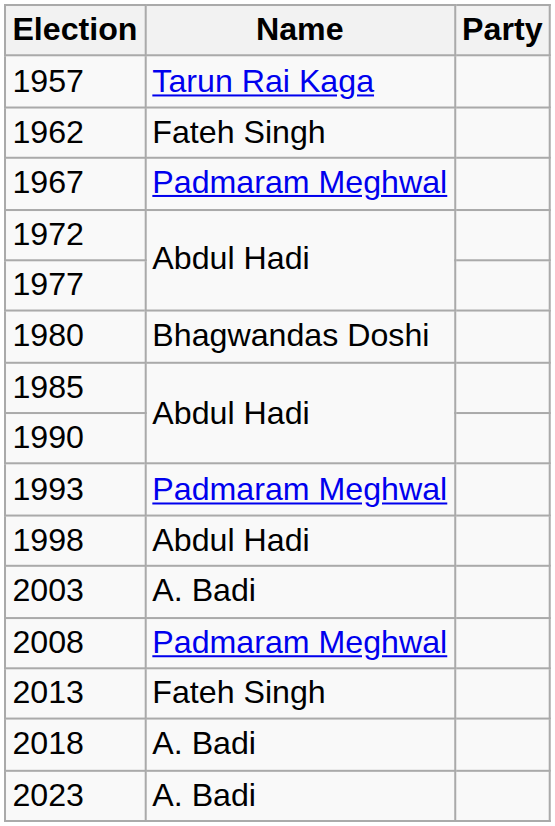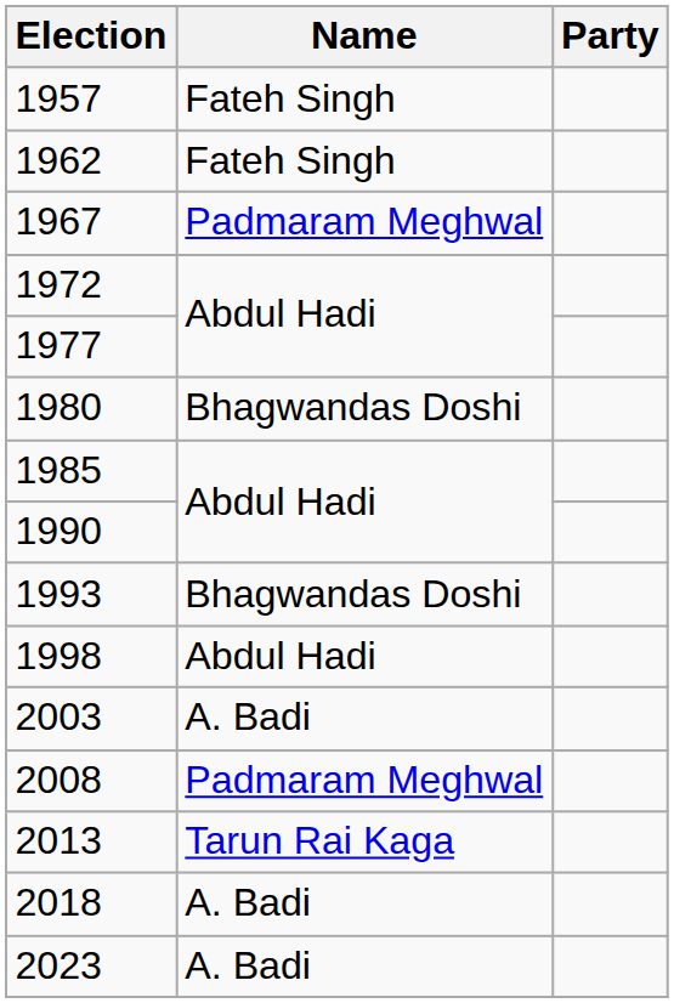 <table class="wikitable sortable">
 <tr>
 <th>Election</th>
 <th>Name</th>
 <th colspan=2>Party</th>
 </tr>
 <tr>
 <td>1957</td>
-<td><a href='#'>Tarun Rai Kaga</a></td>
+<td>Fateh Singh</td>
 <td></td>
 </tr>
 <tr>
 <td>1962</td>
 <td>Fateh Singh</td>
 <td></td>
 </tr>
 <tr>
 <td>1967</td>
 <td><a href='#'>Padmaram Meghwal</a></td>
 <td></td>
 </tr>
 <tr>
 <td>1972</td>
 <td rowspan="2">Abdul Hadi</td>
 <td></td>
 </tr>
 <tr>
 <td>1977</td>
 </tr>
 <tr>
 <td>1980</td>
 <td>Bhagwandas Doshi</td>
 <td></td>
 </tr>
 <tr>
 <td>1985</td>
 <td rowspan="2">Abdul Hadi</td>
 <td></td>
 </tr>
 <tr>
 <td>1990</td>
 <td></td>
 </tr>
 <tr>
 <td>1993</td>
-<td><a href='#'>Padmaram Meghwal</a></td>
+<td>Bhagwandas Doshi</td>
 <td></td>
 </tr>
 <tr>
 <td>1998</td>
 <td>Abdul Hadi</td>
 <td></td>
 </tr>
 <tr>
 <td>2003</td>
 <td>A. Badi</td>
 <td></td>
 </tr>
 <tr>
 <td>2008</td>
 <td><a href='#'>Padmaram Meghwal</a></td>
 <td></td>
 </tr>
 <tr>
 <td>2013</td>
-<td>Fateh Singh</td>
+<td><a href='#'>Tarun Rai Kaga</a></td>
 <td></td>
 </tr>
 <tr>
 <td>2018</td>
 <td>A. Badi</td>
 <td></td>
 </tr>
 <tr>
 <td>2023</td>
 <td>A. Badi</td>
 <td></td>
 </tr>
 <tr>
 </tr>
 </table>
